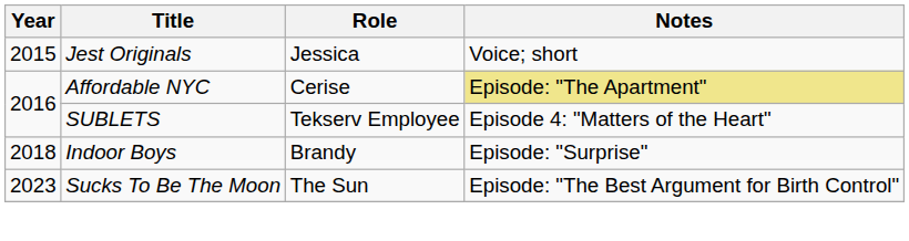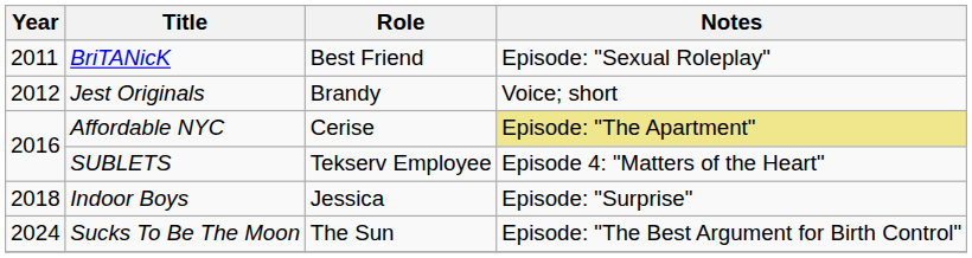 <table class="wikitable sortable">
 <tr>
 <th>Year</th>
 <th>Title</th>
 <th>Role</th>
 <th class="unsortable">Notes</th>
 </tr>
 <tr>
-<td>2015</td>
+<td>2011</td>
+<td><em><a href='#'>BriTANicK</a></em></td>
+<td>Best Friend</td>
+<td>Episode: "Sexual Roleplay"</td>
+</tr>
+<tr>
+<td>2012</td>
 <td><em>Jest Originals</em></td>
-<td>Jessica</td>
+<td>Brandy</td>
 <td>Voice; short</td>
 </tr>
 <tr>
 <td rowspan="2">2016</td>
 <td><em>Affordable NYC</em></td>
 <td>Cerise</td>
 <td style="background: khaki;">Episode: "The Apartment"</td>
 </tr>
 <tr>
 <td><em>SUBLETS</em></td>
 <td>Tekserv Employee</td>
 <td>Episode 4: "Matters of the Heart"</td>
 </tr>
 <tr>
 <td>2018</td>
 <td><em>Indoor Boys</em></td>
-<td>Brandy</td>
+<td>Jessica</td>
 <td>Episode: "Surprise"</td>
 </tr>
 <tr>
-<td>2023</td>
+<td>2024</td>
 <td><em>Sucks To Be The Moon</em></td>
 <td>The Sun</td>
 <td>Episode: "The Best Argument for Birth Control"</td>
 </tr>
 <tr>
 </tr>
 </table>
